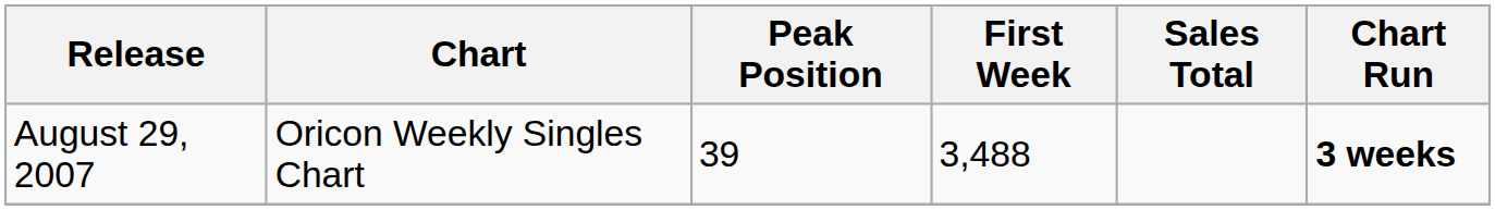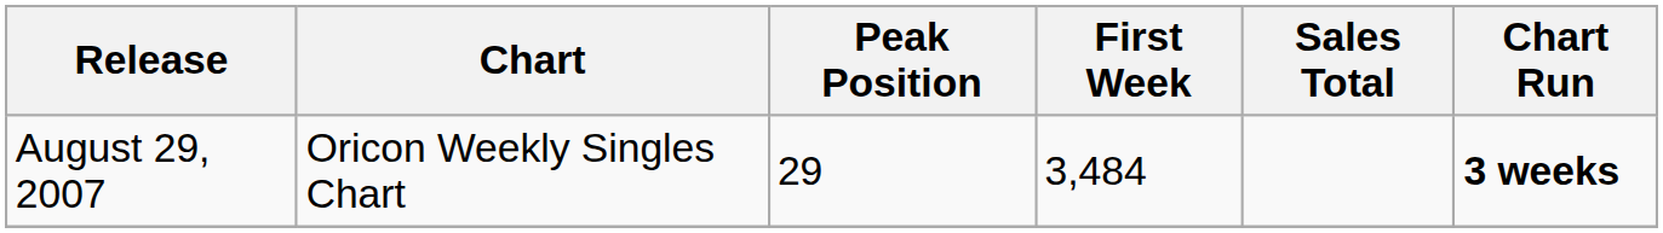 <table class="wikitable" width="650px">
 <tr>
 <th align="left">Release</th>
 <th align="left">Chart</th>
 <th align="left">Peak Position</th>
 <th align="left">First Week</th>
 <th align="left">Sales Total</th>
 <th align="left">Chart Run</th>
 </tr>
 <tr>
 <td align="left">August 29, 2007</td>
 <td align="left">Oricon Weekly Singles Chart</td>
-<td align="left">39 </td>
-<td align="left">3,488</td>
+<td align="left">29 </td>
+<td align="left">3,484</td>
 <td align="left"></td>
 <td align="left"><strong>3 weeks</strong></td>
 </tr>
 <tr>
 </tr>
 </table>
